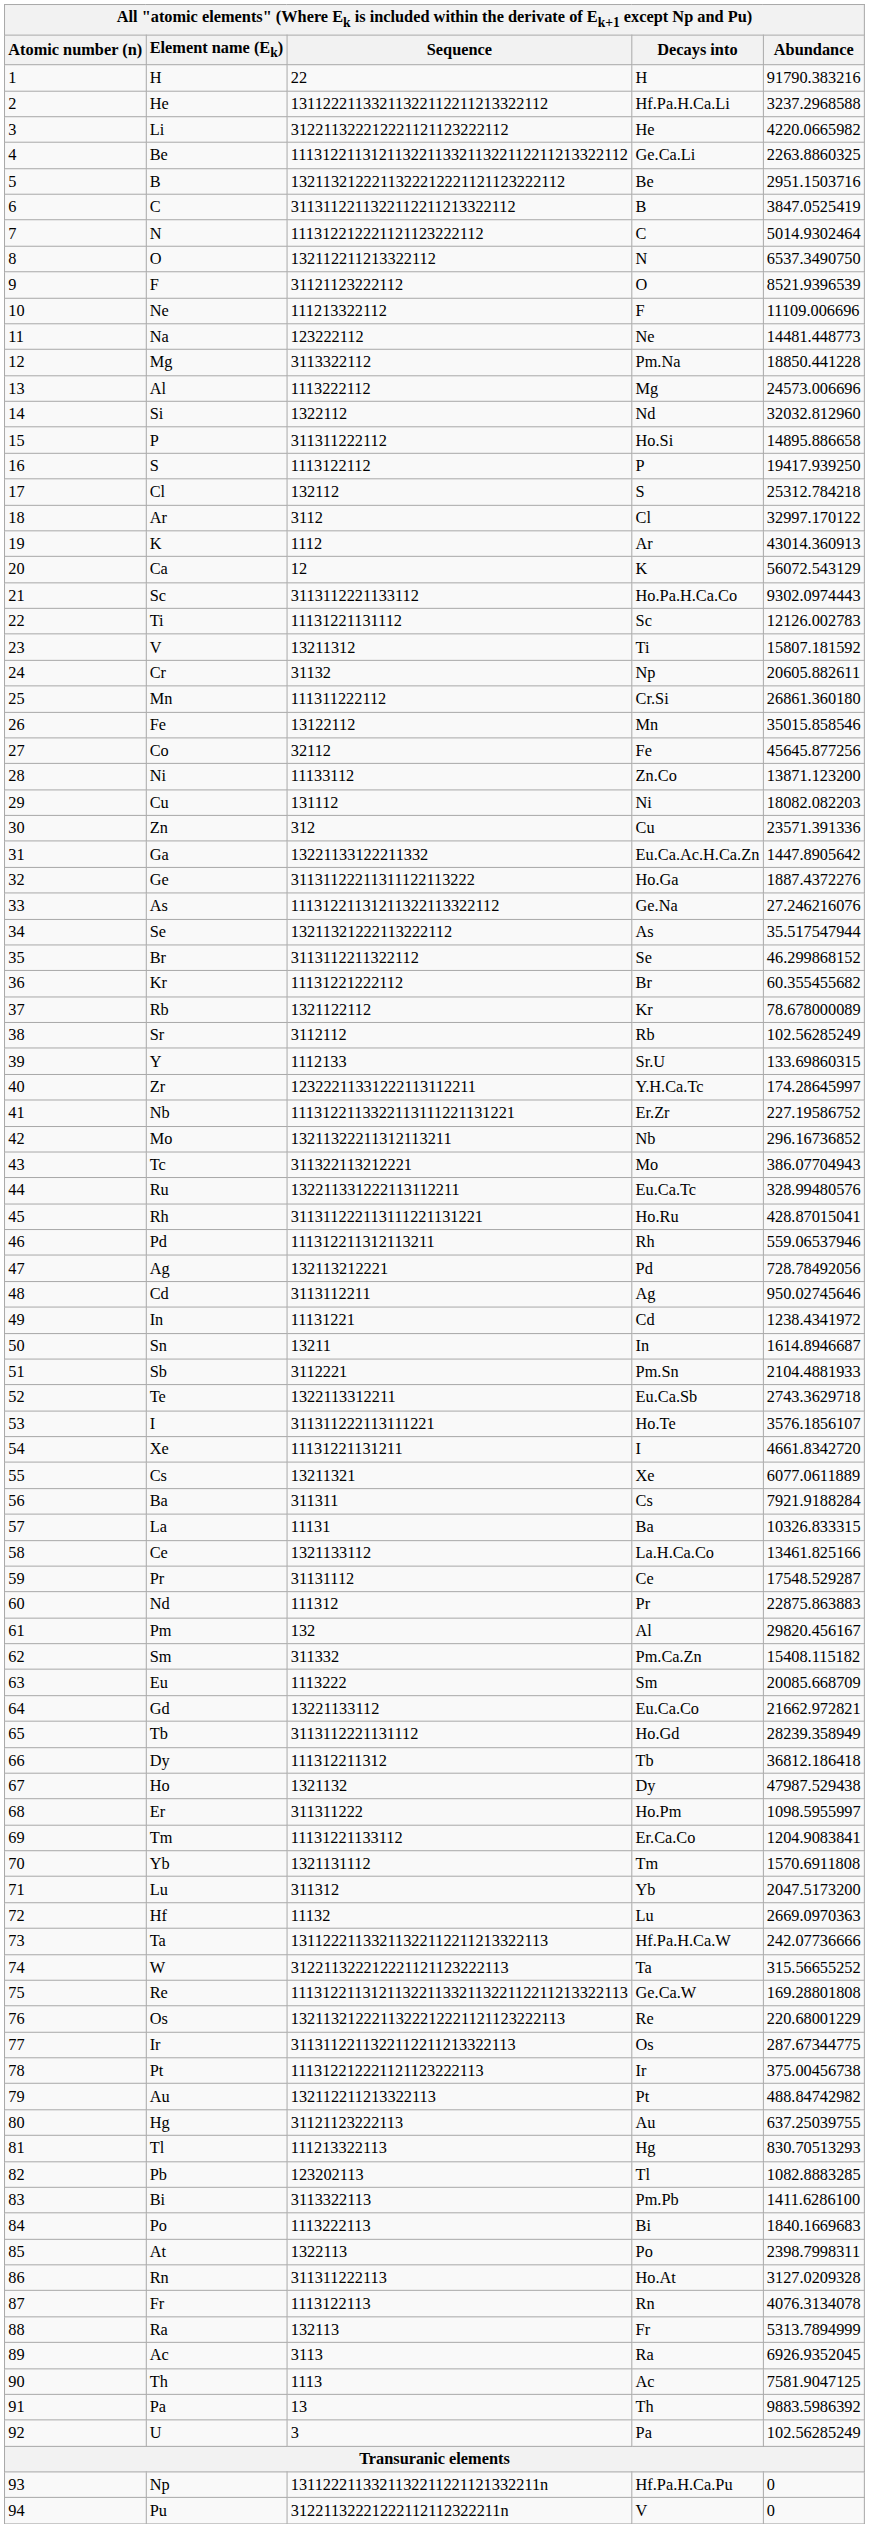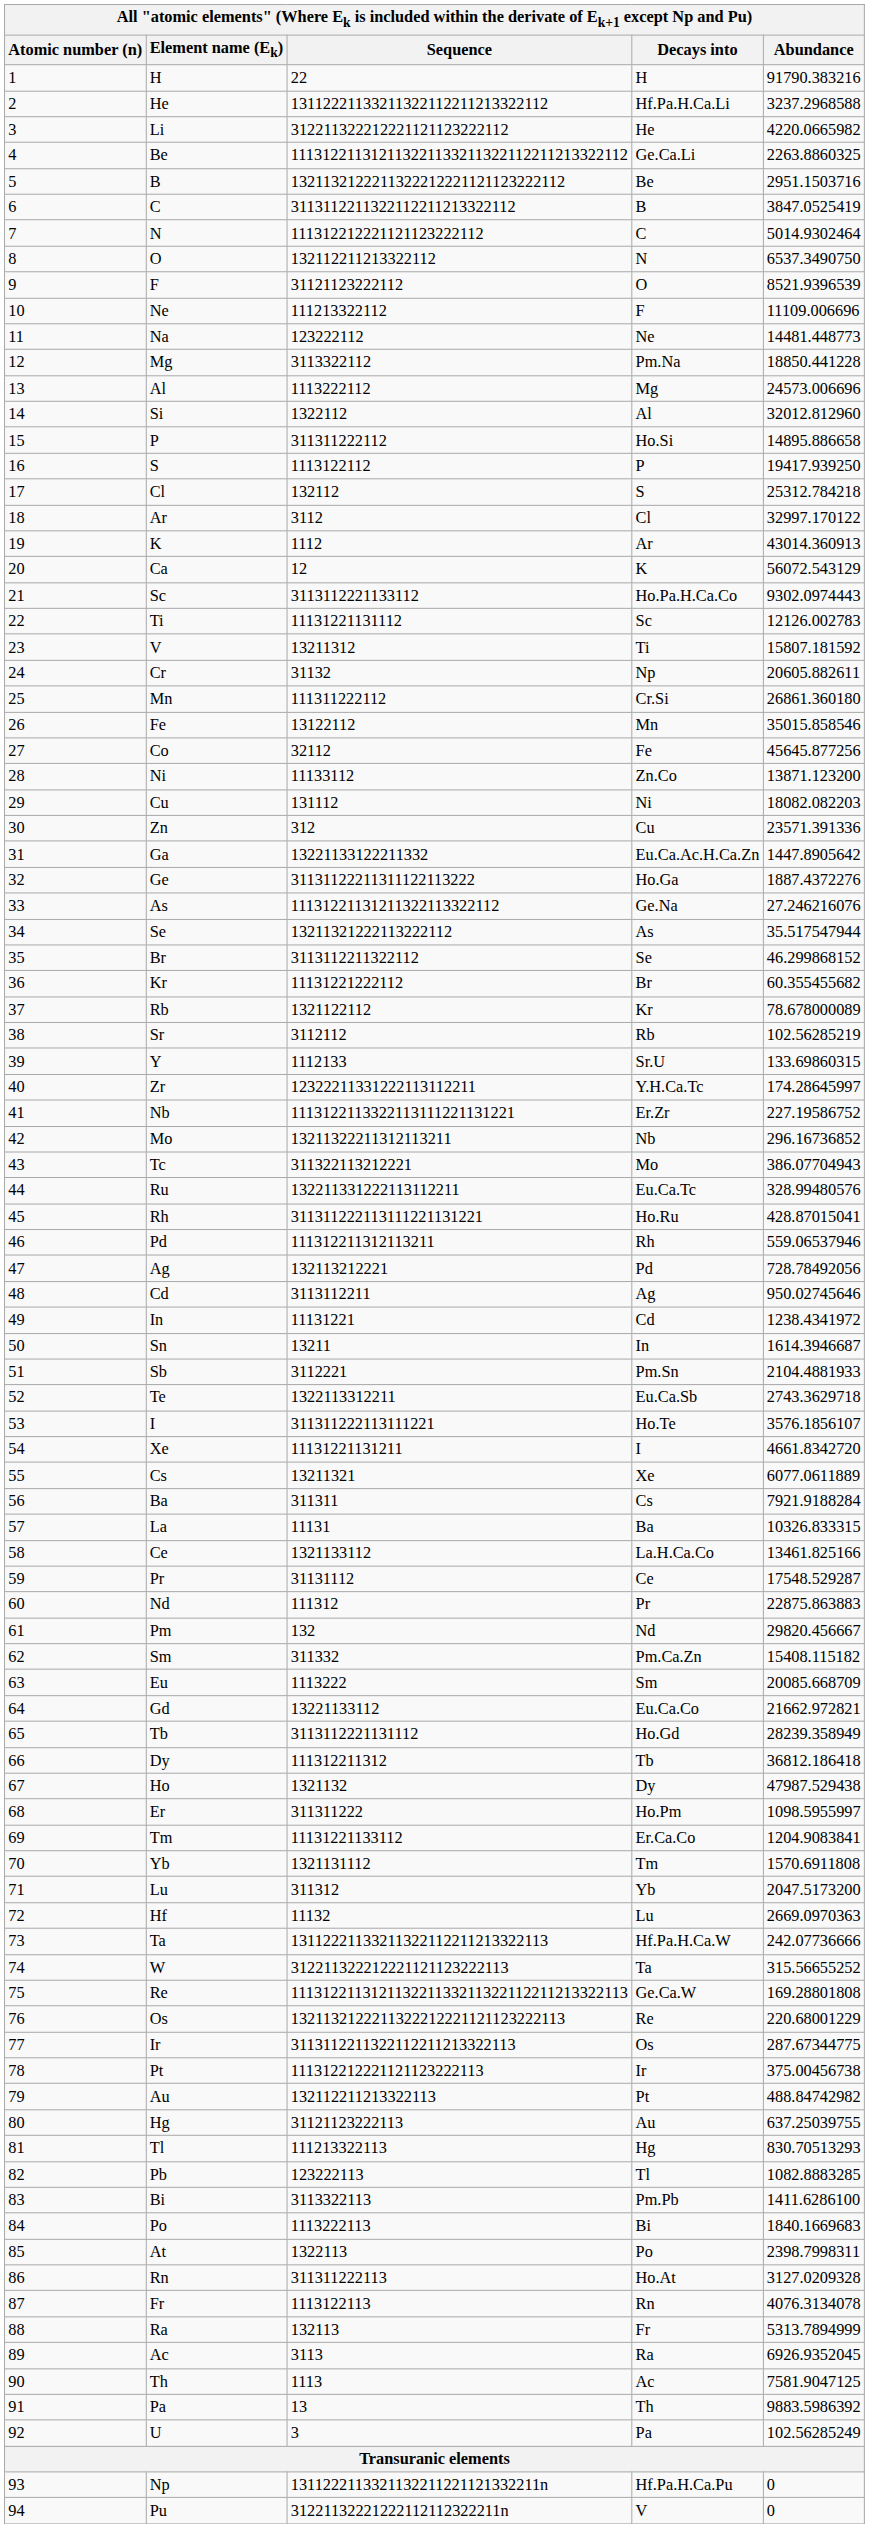 <table class="wikitable mw-collapsible mw-collapsed">
 <tr>
 <th colspan="5">All "atomic elements" (Where E<sub>k</sub> is included within the derivate of E<sub>k+1</sub> except Np and Pu)</th>
 </tr>
 <tr>
 <th>Atomic number (n)</th>
 <th>Element name (E<sub>k</sub>)</th>
 <th>Sequence</th>
 <th>Decays into</th>
 <th>Abundance</th>
 </tr>
 <tr>
 <td>1</td>
 <td>H</td>
 <td>22</td>
 <td>H</td>
 <td>91790.383216</td>
 </tr>
 <tr>
 <td>2</td>
 <td>He</td>
 <td>13112221133211322112211213322112</td>
 <td>Hf.Pa.H.Ca.Li</td>
 <td>3237.2968588</td>
 </tr>
 <tr>
 <td>3</td>
 <td>Li</td>
 <td>312211322212221121123222112</td>
 <td>He</td>
 <td>4220.0665982</td>
 </tr>
 <tr>
 <td>4</td>
 <td>Be</td>
 <td>111312211312113221133211322112211213322112</td>
 <td>Ge.Ca.Li</td>
 <td>2263.8860325</td>
 </tr>
 <tr>
 <td>5</td>
 <td>B</td>
 <td>1321132122211322212221121123222112</td>
 <td>Be</td>
 <td>2951.1503716</td>
 </tr>
 <tr>
 <td>6</td>
 <td>C</td>
 <td>3113112211322112211213322112</td>
 <td>B</td>
 <td>3847.0525419</td>
 </tr>
 <tr>
 <td>7</td>
 <td>N</td>
 <td>111312212221121123222112</td>
 <td>C</td>
 <td>5014.9302464</td>
 </tr>
 <tr>
 <td>8</td>
 <td>O</td>
 <td>132112211213322112</td>
 <td>N</td>
 <td>6537.3490750</td>
 </tr>
 <tr>
 <td>9</td>
 <td>F</td>
 <td>31121123222112</td>
 <td>O</td>
 <td>8521.9396539</td>
 </tr>
 <tr>
 <td>10</td>
 <td>Ne</td>
 <td>111213322112</td>
 <td>F</td>
 <td>11109.006696</td>
 </tr>
 <tr>
 <td>11</td>
 <td>Na</td>
 <td>123222112</td>
 <td>Ne</td>
 <td>14481.448773</td>
 </tr>
 <tr>
 <td>12</td>
 <td>Mg</td>
 <td>3113322112</td>
 <td>Pm.Na</td>
 <td>18850.441228</td>
 </tr>
 <tr>
 <td>13</td>
 <td>Al</td>
 <td>1113222112</td>
 <td>Mg</td>
 <td>24573.006696</td>
 </tr>
 <tr>
 <td>14</td>
 <td>Si</td>
 <td>1322112</td>
-<td>Nd</td>
-<td>32032.812960</td>
+<td>Al</td>
+<td>32012.812960</td>
 </tr>
 <tr>
 <td>15</td>
 <td>P</td>
 <td>311311222112</td>
 <td>Ho.Si</td>
 <td>14895.886658</td>
 </tr>
 <tr>
 <td>16</td>
 <td>S</td>
 <td>1113122112</td>
 <td>P</td>
 <td>19417.939250</td>
 </tr>
 <tr>
 <td>17</td>
 <td>Cl</td>
 <td>132112</td>
 <td>S</td>
 <td>25312.784218</td>
 </tr>
 <tr>
 <td>18</td>
 <td>Ar</td>
 <td>3112</td>
 <td>Cl</td>
 <td>32997.170122</td>
 </tr>
 <tr>
 <td>19</td>
 <td>K</td>
 <td>1112</td>
 <td>Ar</td>
 <td>43014.360913</td>
 </tr>
 <tr>
 <td>20</td>
 <td>Ca</td>
 <td>12</td>
 <td>K</td>
 <td>56072.543129</td>
 </tr>
 <tr>
 <td>21</td>
 <td>Sc</td>
 <td>3113112221133112</td>
 <td>Ho.Pa.H.Ca.Co</td>
 <td>9302.0974443</td>
 </tr>
 <tr>
 <td>22</td>
 <td>Ti</td>
 <td>11131221131112</td>
 <td>Sc</td>
 <td>12126.002783</td>
 </tr>
 <tr>
 <td>23</td>
 <td>V</td>
 <td>13211312</td>
 <td>Ti</td>
 <td>15807.181592</td>
 </tr>
 <tr>
 <td>24</td>
 <td>Cr</td>
 <td>31132</td>
 <td>Np</td>
 <td>20605.882611</td>
 </tr>
 <tr>
 <td>25</td>
 <td>Mn</td>
 <td>111311222112</td>
 <td>Cr.Si</td>
 <td>26861.360180</td>
 </tr>
 <tr>
 <td>26</td>
 <td>Fe</td>
 <td>13122112</td>
 <td>Mn</td>
 <td>35015.858546</td>
 </tr>
 <tr>
 <td>27</td>
 <td>Co</td>
 <td>32112</td>
 <td>Fe</td>
 <td>45645.877256</td>
 </tr>
 <tr>
 <td>28</td>
 <td>Ni</td>
 <td>11133112</td>
 <td>Zn.Co</td>
 <td>13871.123200</td>
 </tr>
 <tr>
 <td>29</td>
 <td>Cu</td>
 <td>131112</td>
 <td>Ni</td>
 <td>18082.082203</td>
 </tr>
 <tr>
 <td>30</td>
 <td>Zn</td>
 <td>312</td>
 <td>Cu</td>
 <td>23571.391336</td>
 </tr>
 <tr>
 <td>31</td>
 <td>Ga</td>
 <td>13221133122211332</td>
 <td>Eu.Ca.Ac.H.Ca.Zn</td>
 <td>1447.8905642</td>
 </tr>
 <tr>
 <td>32</td>
 <td>Ge</td>
 <td>31131122211311122113222</td>
 <td>Ho.Ga</td>
 <td>1887.4372276</td>
 </tr>
 <tr>
 <td>33</td>
 <td>As</td>
 <td>11131221131211322113322112</td>
 <td>Ge.Na</td>
 <td>27.246216076</td>
 </tr>
 <tr>
 <td>34</td>
 <td>Se</td>
 <td>13211321222113222112</td>
 <td>As</td>
 <td>35.517547944</td>
 </tr>
 <tr>
 <td>35</td>
 <td>Br</td>
 <td>3113112211322112</td>
 <td>Se</td>
 <td>46.299868152</td>
 </tr>
 <tr>
 <td>36</td>
 <td>Kr</td>
 <td>11131221222112</td>
 <td>Br</td>
 <td>60.355455682</td>
 </tr>
 <tr>
 <td>37</td>
 <td>Rb</td>
 <td>1321122112</td>
 <td>Kr</td>
 <td>78.678000089</td>
 </tr>
 <tr>
 <td>38</td>
 <td>Sr</td>
 <td>3112112</td>
 <td>Rb</td>
-<td>102.56285249</td>
+<td>102.56285219</td>
 </tr>
 <tr>
 <td>39</td>
 <td>Y</td>
 <td>1112133</td>
 <td>Sr.U</td>
 <td>133.69860315</td>
 </tr>
 <tr>
 <td>40</td>
 <td>Zr</td>
 <td>12322211331222113112211</td>
 <td>Y.H.Ca.Tc</td>
 <td>174.28645997</td>
 </tr>
 <tr>
 <td>41</td>
 <td>Nb</td>
 <td>1113122113322113111221131221</td>
 <td>Er.Zr</td>
 <td>227.19586752</td>
 </tr>
 <tr>
 <td>42</td>
 <td>Mo</td>
 <td>13211322211312113211</td>
 <td>Nb</td>
 <td>296.16736852</td>
 </tr>
 <tr>
 <td>43</td>
 <td>Tc</td>
 <td>311322113212221</td>
 <td>Mo</td>
 <td>386.07704943</td>
 </tr>
 <tr>
 <td>44</td>
 <td>Ru</td>
 <td>132211331222113112211</td>
 <td>Eu.Ca.Tc</td>
 <td>328.99480576</td>
 </tr>
 <tr>
 <td>45</td>
 <td>Rh</td>
 <td>311311222113111221131221</td>
 <td>Ho.Ru</td>
 <td>428.87015041</td>
 </tr>
 <tr>
 <td>46</td>
 <td>Pd</td>
 <td>111312211312113211</td>
 <td>Rh</td>
 <td>559.06537946</td>
 </tr>
 <tr>
 <td>47</td>
 <td>Ag</td>
 <td>132113212221</td>
 <td>Pd</td>
 <td>728.78492056</td>
 </tr>
 <tr>
 <td>48</td>
 <td>Cd</td>
 <td>3113112211</td>
 <td>Ag</td>
 <td>950.02745646</td>
 </tr>
 <tr>
 <td>49</td>
 <td>In</td>
 <td>11131221</td>
 <td>Cd</td>
 <td>1238.4341972</td>
 </tr>
 <tr>
 <td>50</td>
 <td>Sn</td>
 <td>13211</td>
 <td>In</td>
-<td>1614.8946687</td>
+<td>1614.3946687</td>
 </tr>
 <tr>
 <td>51</td>
 <td>Sb</td>
 <td>3112221</td>
 <td>Pm.Sn</td>
 <td>2104.4881933</td>
 </tr>
 <tr>
 <td>52</td>
 <td>Te</td>
 <td>1322113312211</td>
 <td>Eu.Ca.Sb</td>
 <td>2743.3629718</td>
 </tr>
 <tr>
 <td>53</td>
 <td>I</td>
 <td>311311222113111221</td>
 <td>Ho.Te</td>
 <td>3576.1856107</td>
 </tr>
 <tr>
 <td>54</td>
 <td>Xe</td>
 <td>11131221131211</td>
 <td>I</td>
 <td>4661.8342720</td>
 </tr>
 <tr>
 <td>55</td>
 <td>Cs</td>
 <td>13211321</td>
 <td>Xe</td>
 <td>6077.0611889</td>
 </tr>
 <tr>
 <td>56</td>
 <td>Ba</td>
 <td>311311</td>
 <td>Cs</td>
 <td>7921.9188284</td>
 </tr>
 <tr>
 <td>57</td>
 <td>La</td>
 <td>11131</td>
 <td>Ba</td>
 <td>10326.833315</td>
 </tr>
 <tr>
 <td>58</td>
 <td>Ce</td>
 <td>1321133112</td>
 <td>La.H.Ca.Co</td>
 <td>13461.825166</td>
 </tr>
 <tr>
 <td>59</td>
 <td>Pr</td>
 <td>31131112</td>
 <td>Ce</td>
 <td>17548.529287</td>
 </tr>
 <tr>
 <td>60</td>
 <td>Nd</td>
 <td>111312</td>
 <td>Pr</td>
 <td>22875.863883</td>
 </tr>
 <tr>
 <td>61</td>
 <td>Pm</td>
 <td>132</td>
-<td>Al</td>
-<td>29820.456167</td>
+<td>Nd</td>
+<td>29820.456667</td>
 </tr>
 <tr>
 <td>62</td>
 <td>Sm</td>
 <td>311332</td>
 <td>Pm.Ca.Zn</td>
 <td>15408.115182</td>
 </tr>
 <tr>
 <td>63</td>
 <td>Eu</td>
 <td>1113222</td>
 <td>Sm</td>
 <td>20085.668709</td>
 </tr>
 <tr>
 <td>64</td>
 <td>Gd</td>
 <td>13221133112</td>
 <td>Eu.Ca.Co</td>
 <td>21662.972821</td>
 </tr>
 <tr>
 <td>65</td>
 <td>Tb</td>
 <td>3113112221131112</td>
 <td>Ho.Gd</td>
 <td>28239.358949</td>
 </tr>
 <tr>
 <td>66</td>
 <td>Dy</td>
 <td>111312211312</td>
 <td>Tb</td>
 <td>36812.186418</td>
 </tr>
 <tr>
 <td>67</td>
 <td>Ho</td>
 <td>1321132</td>
 <td>Dy</td>
 <td>47987.529438</td>
 </tr>
 <tr>
 <td>68</td>
 <td>Er</td>
 <td>311311222</td>
 <td>Ho.Pm</td>
 <td>1098.5955997</td>
 </tr>
 <tr>
 <td>69</td>
 <td>Tm</td>
 <td>11131221133112</td>
 <td>Er.Ca.Co</td>
 <td>1204.9083841</td>
 </tr>
 <tr>
 <td>70</td>
 <td>Yb</td>
 <td>1321131112</td>
 <td>Tm</td>
 <td>1570.6911808</td>
 </tr>
 <tr>
 <td>71</td>
 <td>Lu</td>
 <td>311312</td>
 <td>Yb</td>
 <td>2047.5173200</td>
 </tr>
 <tr>
 <td>72</td>
 <td>Hf</td>
 <td>11132</td>
 <td>Lu</td>
 <td>2669.0970363</td>
 </tr>
 <tr>
 <td>73</td>
 <td>Ta</td>
 <td>13112221133211322112211213322113</td>
 <td>Hf.Pa.H.Ca.W</td>
 <td>242.07736666</td>
 </tr>
 <tr>
 <td>74</td>
 <td>W</td>
 <td>312211322212221121123222113</td>
 <td>Ta</td>
 <td>315.56655252</td>
 </tr>
 <tr>
 <td>75</td>
 <td>Re</td>
 <td>111312211312113221133211322112211213322113</td>
 <td>Ge.Ca.W</td>
 <td>169.28801808</td>
 </tr>
 <tr>
 <td>76</td>
 <td>Os</td>
 <td>1321132122211322212221121123222113</td>
 <td>Re</td>
 <td>220.68001229</td>
 </tr>
 <tr>
 <td>77</td>
 <td>Ir</td>
 <td>3113112211322112211213322113</td>
 <td>Os</td>
 <td>287.67344775</td>
 </tr>
 <tr>
 <td>78</td>
 <td>Pt</td>
 <td>111312212221121123222113</td>
 <td>Ir</td>
 <td>375.00456738</td>
 </tr>
 <tr>
 <td>79</td>
 <td>Au</td>
 <td>132112211213322113</td>
 <td>Pt</td>
 <td>488.84742982</td>
 </tr>
 <tr>
 <td>80</td>
 <td>Hg</td>
 <td>31121123222113</td>
 <td>Au</td>
 <td>637.25039755</td>
 </tr>
 <tr>
 <td>81</td>
 <td>Tl</td>
 <td>111213322113</td>
 <td>Hg</td>
 <td>830.70513293</td>
 </tr>
 <tr>
 <td>82</td>
 <td>Pb</td>
-<td>123202113</td>
+<td>123222113</td>
 <td>Tl</td>
 <td>1082.8883285</td>
 </tr>
 <tr>
 <td>83</td>
 <td>Bi</td>
 <td>3113322113</td>
 <td>Pm.Pb</td>
 <td>1411.6286100</td>
 </tr>
 <tr>
 <td>84</td>
 <td>Po</td>
 <td>1113222113</td>
 <td>Bi</td>
 <td>1840.1669683</td>
 </tr>
 <tr>
 <td>85</td>
 <td>At</td>
 <td>1322113</td>
 <td>Po</td>
 <td>2398.7998311</td>
 </tr>
 <tr>
 <td>86</td>
 <td>Rn</td>
 <td>311311222113</td>
 <td>Ho.At</td>
 <td>3127.0209328</td>
 </tr>
 <tr>
 <td>87</td>
 <td>Fr</td>
 <td>1113122113</td>
 <td>Rn</td>
 <td>4076.3134078</td>
 </tr>
 <tr>
 <td>88</td>
 <td>Ra</td>
 <td>132113</td>
 <td>Fr</td>
 <td>5313.7894999</td>
 </tr>
 <tr>
 <td>89</td>
 <td>Ac</td>
 <td>3113</td>
 <td>Ra</td>
 <td>6926.9352045</td>
 </tr>
 <tr>
 <td>90</td>
 <td>Th</td>
 <td>1113</td>
 <td>Ac</td>
 <td>7581.9047125</td>
 </tr>
 <tr>
 <td>91</td>
 <td>Pa</td>
 <td>13</td>
 <td>Th</td>
 <td>9883.5986392</td>
 </tr>
 <tr>
 <td>92</td>
 <td>U</td>
 <td>3</td>
 <td>Pa</td>
 <td>102.56285249</td>
 </tr>
 <tr>
 <th colspan="5">Transuranic elements</th>
 </tr>
 <tr>
 <td>93</td>
 <td>Np</td>
 <td>1311222113321132211221121332211n</td>
 <td>Hf.Pa.H.Ca.Pu</td>
 <td>0</td>
 </tr>
 <tr>
 <td>94</td>
 <td>Pu</td>
 <td>31221132221222112112322211n</td>
 <td>V</td>
 <td>0</td>
 </tr>
 </table>
